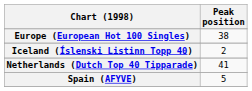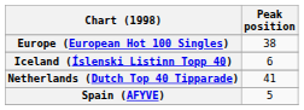 <table class="wikitable sortable plainrowheaders" style="text-align:center">
 <tr>
 <th scope="col">Chart (1998)</th>
 <th scope="col">Peak<br>position</th>
 </tr>
 <tr>
 </tr>
 <tr>
 </tr>
 <tr>
 </tr>
 <tr>
 <th scope="row">Europe (<a href='#'>European Hot 100 Singles</a>)</th>
 <td>38</td>
 </tr>
 <tr>
 </tr>
 <tr>
 </tr>
 <tr>
 </tr>
 <tr>
 <th scope="row">Iceland (<a href='#'>Íslenski Listinn Topp 40</a>)</th>
-<td>2</td>
+<td>6</td>
 </tr>
 <tr>
 </tr>
 <tr>
 <th scope="row">Netherlands (<a href='#'>Dutch Top 40 Tipparade</a>)</th>
 <td>41</td>
 </tr>
 <tr>
 </tr>
 <tr>
 </tr>
 <tr>
 </tr>
 <tr>
 <th scope="row">Spain (<a href='#'>AFYVE</a>)</th>
 <td>5</td>
 </tr>
 <tr>
 </tr>
 <tr>
 </tr>
 <tr>
 </tr>
 <tr>
 </tr>
 <tr>
 </tr>
 </table>
